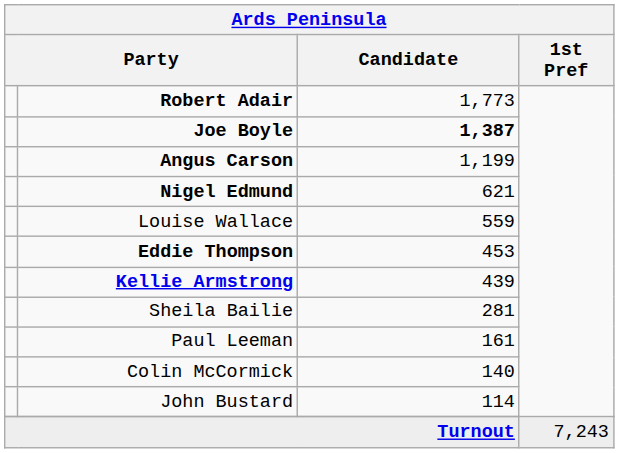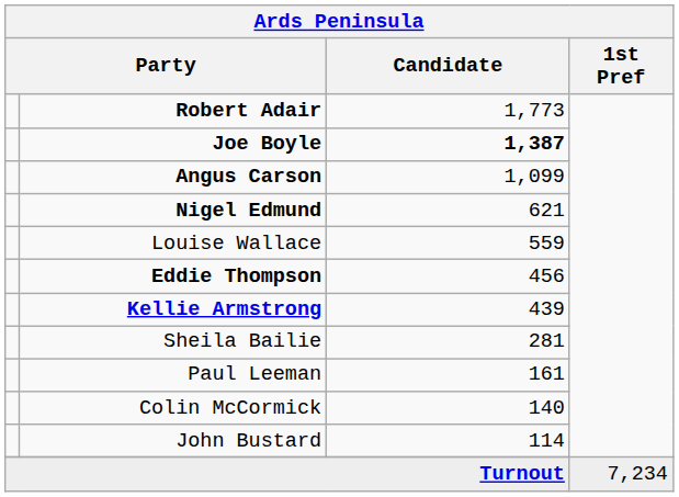 <table class="wikitable">
 <tr>
 <th colspan="4" align="center"><a href='#'>Ards Peninsula</a></th>
 </tr>
 <tr>
 <th colspan="2" align="center" width=200>Party</th>
 <th width=150>Candidate</th>
 <th width=60>1st Pref</th>
 </tr>
 <tr>
 <td></td>
 <td align="right"><strong>Robert Adair</strong></td>
 <td align="right">1,773</td>
 </tr>
 <tr>
 <td></td>
 <td align="right"><strong>Joe Boyle</strong></td>
 <td align="right"><strong>1,387</strong></td>
 </tr>
 <tr>
 <td></td>
 <td align="right"><strong>Angus Carson</strong></td>
-<td align="right">1,199</td>
+<td align="right">1,099</td>
 </tr>
 <tr>
 <td></td>
 <td align="right"><strong>Nigel Edmund</strong></td>
 <td align="right">621</td>
 </tr>
 <tr>
 <td></td>
 <td align="right">Louise Wallace</td>
 <td align="right">559</td>
 </tr>
 <tr>
 <td></td>
 <td align="right"><strong>Eddie Thompson</strong></td>
-<td align="right">453</td>
+<td align="right">456</td>
 </tr>
 <tr>
 <td></td>
 <td align="right"><strong><a href='#'>Kellie Armstrong</a></strong></td>
 <td align="right">439</td>
 </tr>
 <tr>
 <td></td>
 <td align="right">Sheila Bailie</td>
 <td align="right">281</td>
 </tr>
 <tr>
 <td></td>
 <td align="right">Paul Leeman</td>
 <td align="right">161</td>
 </tr>
 <tr>
 <td></td>
 <td align="right">Colin McCormick</td>
 <td align="right">140</td>
 </tr>
 <tr>
 <td></td>
 <td align="right">John Bustard</td>
 <td align="right">114</td>
 </tr>
 <tr>
 </tr>
 <tr bgcolor="EEEEEE">
 <td colspan=3 align="right"><strong><a href='#'>Turnout</a></strong></td>
-<td align="right">7,243</td>
+<td align="right">7,234</td>
 </tr>
 </table>
